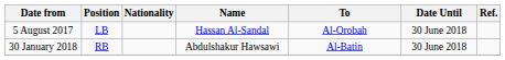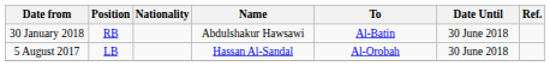 <table class="wikitable"  style="text-align:center; font-size:90%; ">
 <tr>
 <th style="background:FFFFFF; color:#000000; width:100px;">Date from</th>
 <th style="background:FFFFFF; color:#000000; width:50px;">Position</th>
 <th style="background:FFFFFF; color:#000000; width:50px;">Nationality</th>
 <th style="background:FFFFFF; color:#000000; width:150px;">Name</th>
 <th style="background:FFFFFF; color:#000000; width:150px;">To</th>
 <th style="background:FFFFFF; color:#000000; width:100px;">Date Until</th>
 <th style="background:FFFFFF; color:#000000; width:25px;">Ref.</th>
 </tr>
 <tr>
+<td>30 January 2018</td>
+<td><a href='#'>RB</a></td>
+<td></td>
+<td>Abdulshakur Hawsawi</td>
+<td><a href='#'>Al-Batin</a></td>
+<td>30 June 2018</td>
+<td></td>
+</tr>
+<tr>
 <td>5 August 2017</td>
 <td><a href='#'>LB</a></td>
 <td></td>
 <td><a href='#'>Hassan Al-Sandal</a></td>
 <td><a href='#'>Al-Orobah</a></td>
 <td>30 June 2018</td>
 <td></td>
 </tr>
 <tr>
-<td>30 January 2018</td>
-<td><a href='#'>RB</a></td>
-<td></td>
-<td>Abdulshakur Hawsawi</td>
-<td><a href='#'>Al-Batin</a></td>
-<td>30 June 2018</td>
-<td></td>
-</tr>
-<tr>
 </tr>
 </table>
